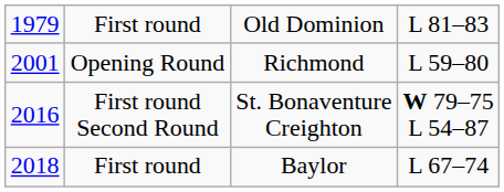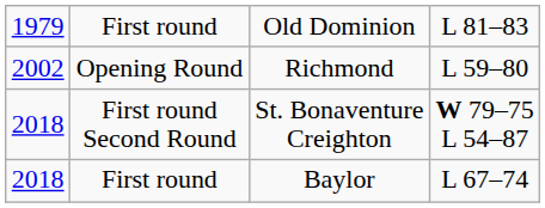 <table class="wikitable">
 <tr align="center">
 <td><a href='#'>1979</a></td>
 <td>First round</td>
 <td>Old Dominion</td>
 <td>L 81–83</td>
 </tr>
 <tr align="center">
-<td><a href='#'>2001</a></td>
+<td><a href='#'>2002</a></td>
 <td>Opening Round</td>
 <td>Richmond</td>
 <td>L 59–80</td>
 </tr>
 <tr align="center">
-<td><a href='#'>2016</a></td>
+<td><a href='#'>2018</a></td>
 <td>First round<br>Second Round</td>
 <td>St. Bonaventure<br>Creighton</td>
 <td><strong>W</strong> 79–75<br>L 54–87</td>
 </tr>
 <tr align="center">
 <td><a href='#'>2018</a></td>
 <td>First round</td>
 <td>Baylor</td>
 <td>L 67–74</td>
 </tr>
 </table>
